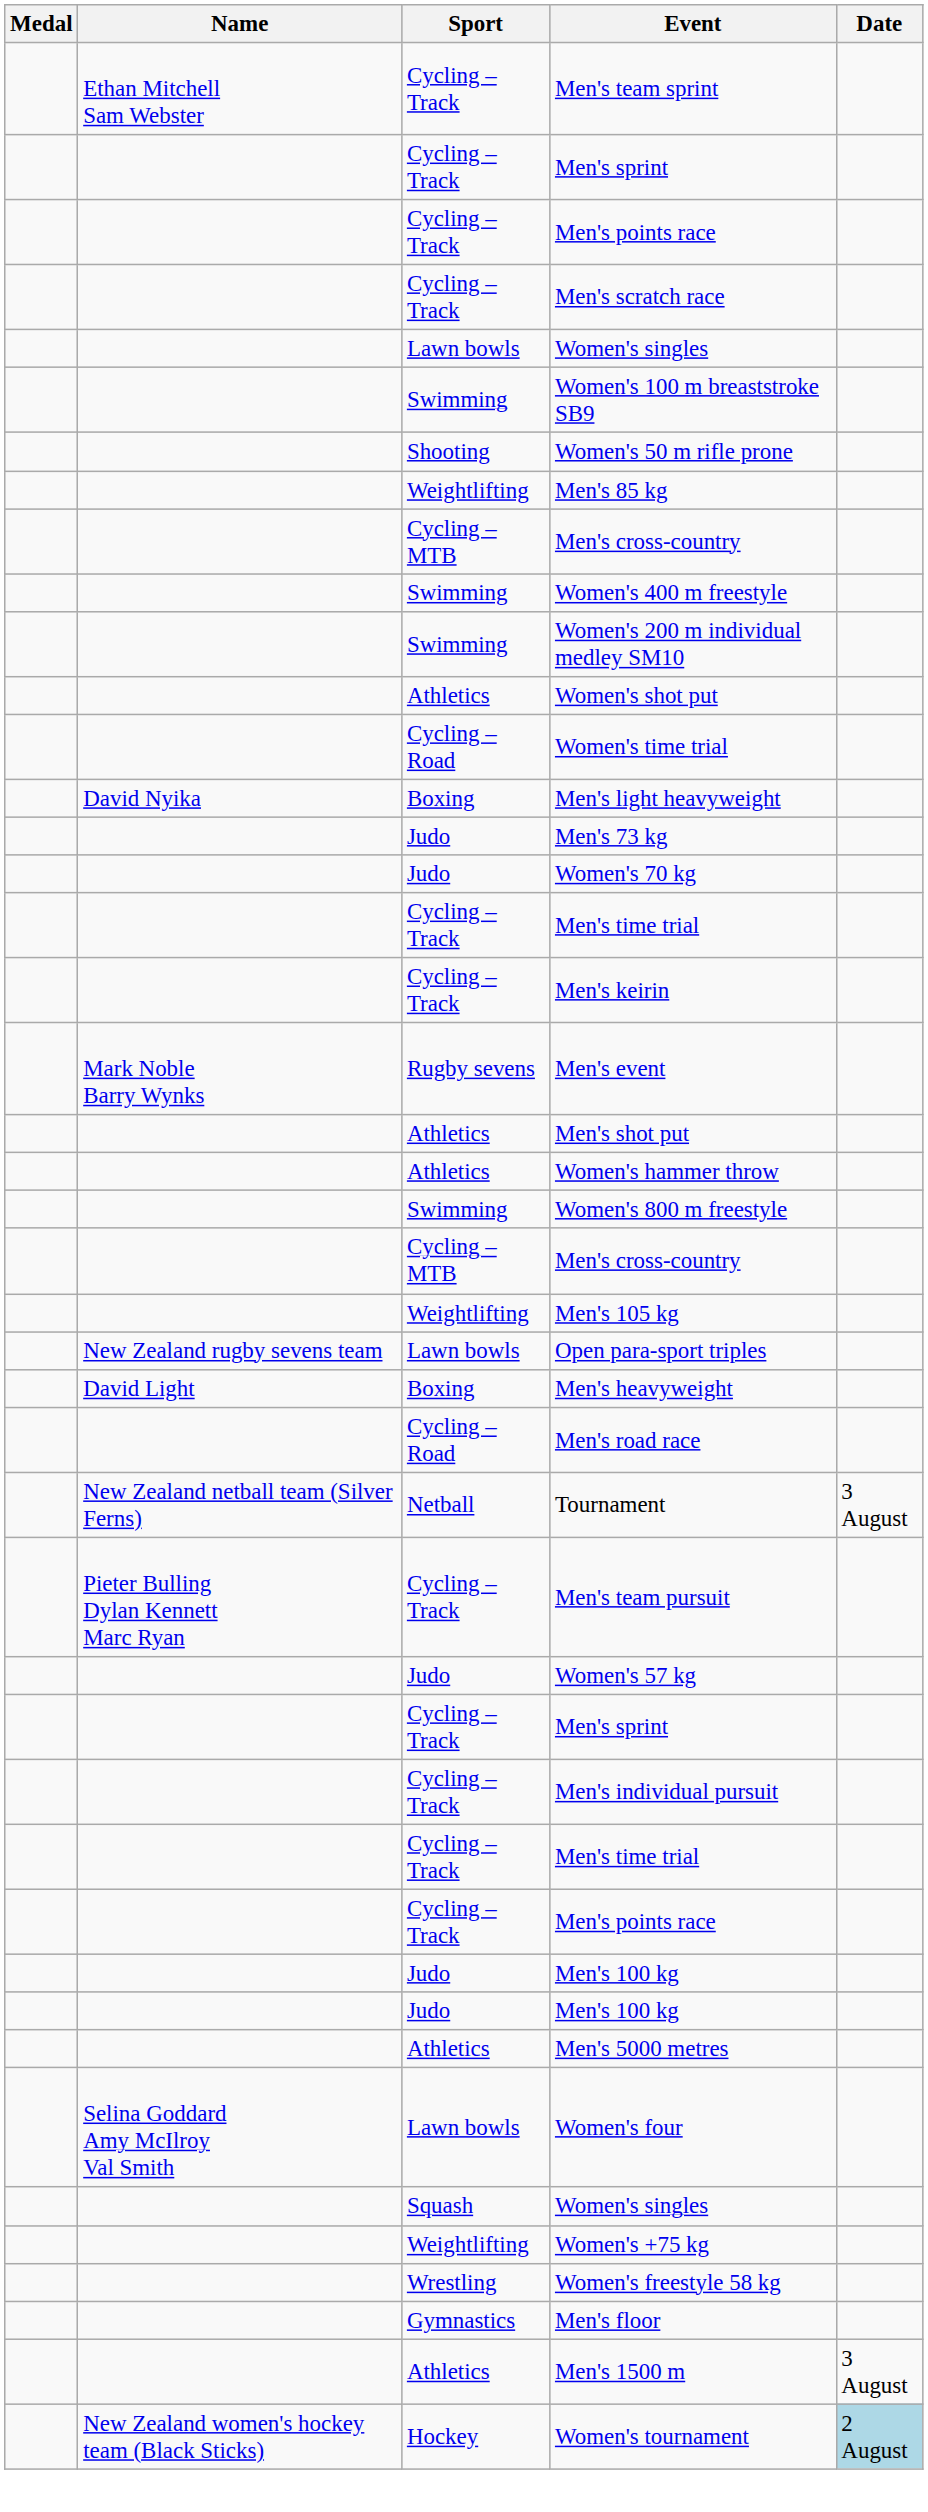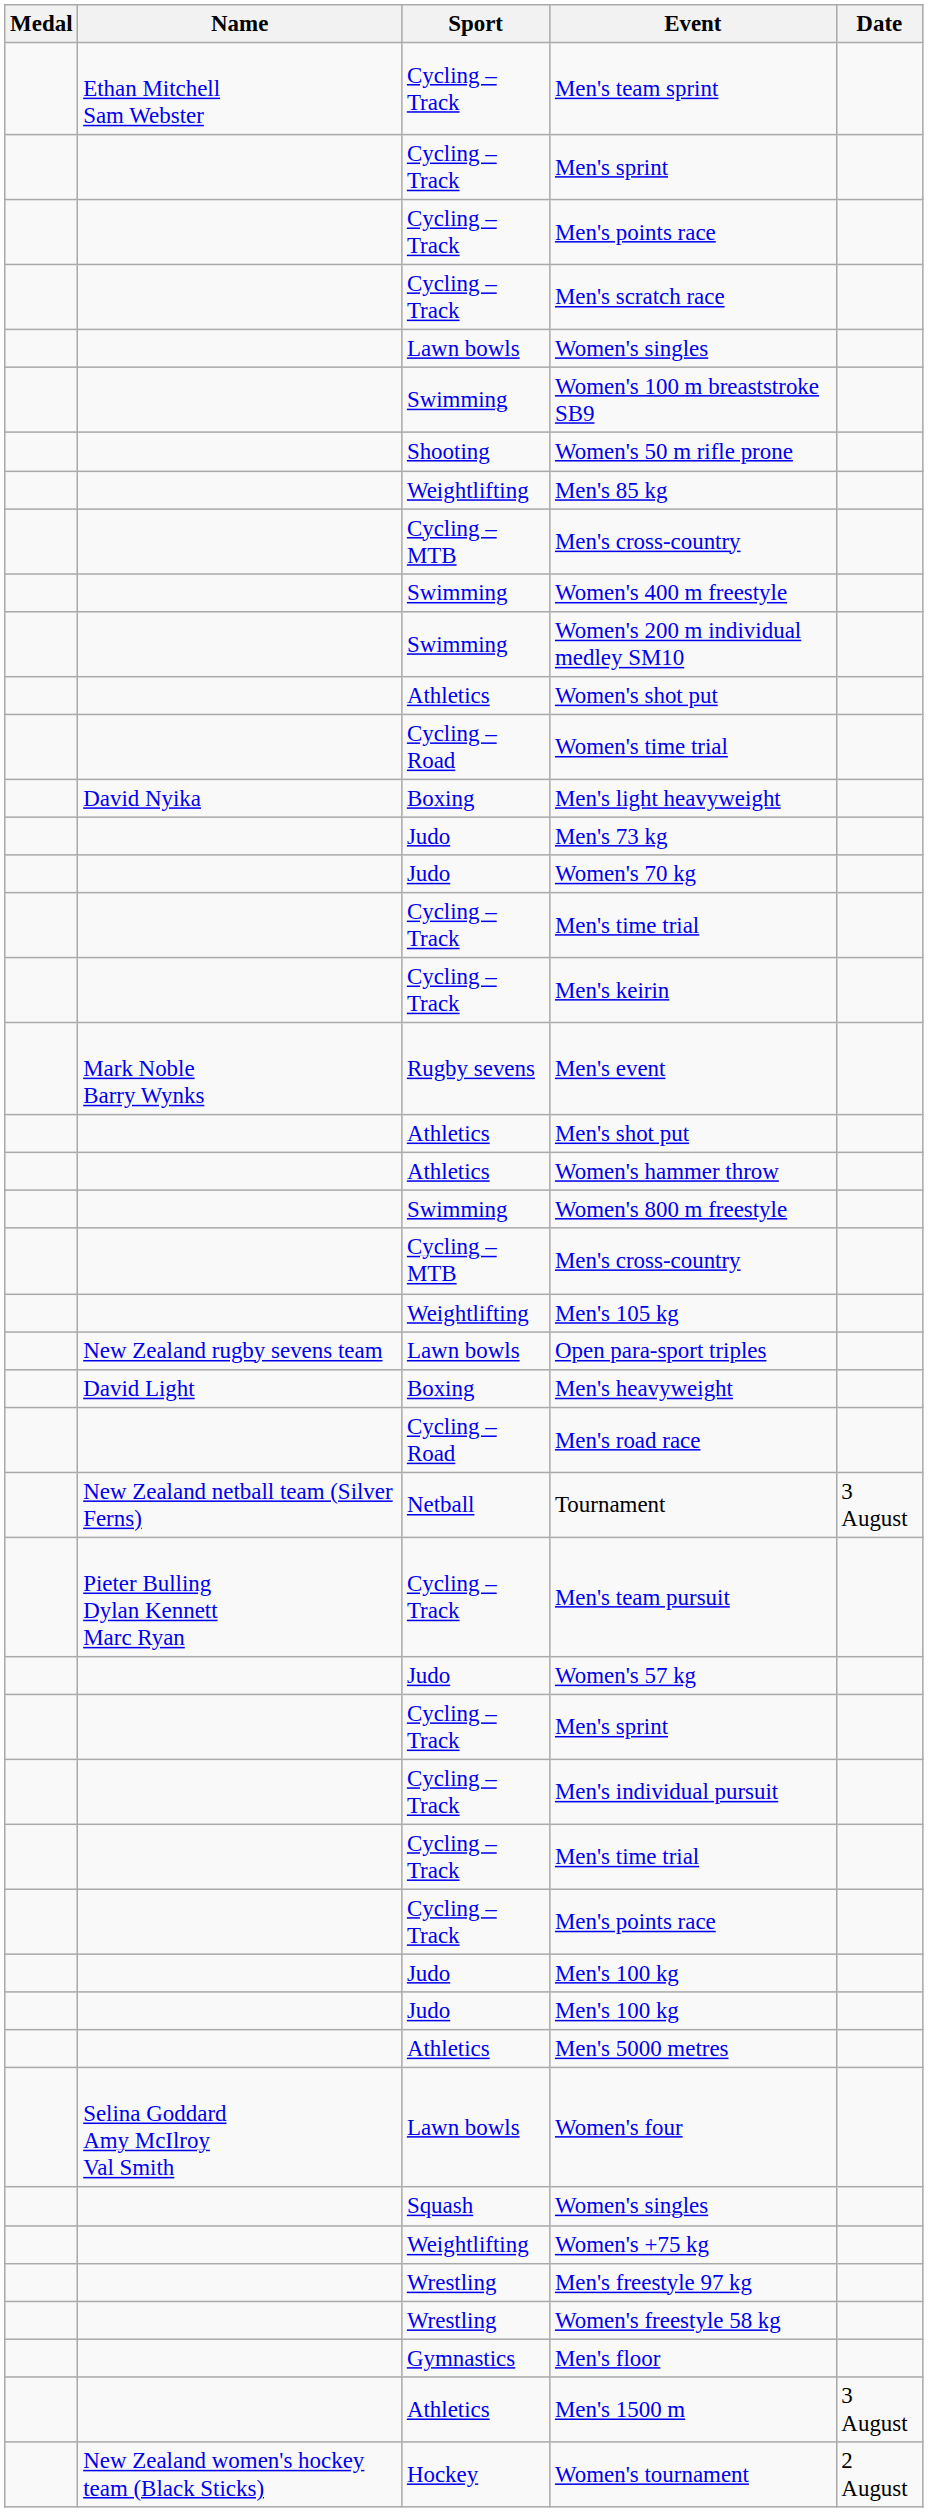 <table class="wikitable sortable" style="font-size: 95%;">
 <tr>
 <th>Medal</th>
 <th>Name</th>
 <th>Sport</th>
 <th>Event</th>
 <th>Date</th>
 </tr>
 <tr>
 <td></td>
 <td><br><a href='#'>Ethan Mitchell</a><br><a href='#'>Sam Webster</a></td>
 <td><a href='#'>Cycling – Track</a></td>
 <td><a href='#'>Men's team sprint</a></td>
 <td></td>
 </tr>
 <tr>
 <td></td>
 <td></td>
 <td><a href='#'>Cycling – Track</a></td>
 <td><a href='#'>Men's sprint</a></td>
 <td></td>
 </tr>
 <tr>
 <td></td>
 <td></td>
 <td><a href='#'>Cycling – Track</a></td>
 <td><a href='#'>Men's points race</a></td>
 <td></td>
 </tr>
 <tr>
 <td></td>
 <td></td>
 <td><a href='#'>Cycling – Track</a></td>
 <td><a href='#'>Men's scratch race</a></td>
 <td></td>
 </tr>
 <tr>
 <td></td>
 <td></td>
 <td><a href='#'>Lawn bowls</a></td>
 <td><a href='#'>Women's singles</a></td>
 <td></td>
 </tr>
 <tr>
 <td></td>
 <td></td>
 <td><a href='#'>Swimming</a></td>
 <td><a href='#'>Women's 100 m breaststroke SB9</a></td>
 <td></td>
 </tr>
 <tr>
 <td></td>
 <td></td>
 <td><a href='#'>Shooting</a></td>
 <td><a href='#'>Women's 50 m rifle prone</a></td>
 <td></td>
 </tr>
 <tr>
 <td></td>
 <td></td>
 <td><a href='#'>Weightlifting</a></td>
 <td><a href='#'>Men's 85 kg</a></td>
 <td></td>
 </tr>
 <tr>
 <td></td>
 <td></td>
 <td><a href='#'>Cycling – MTB</a></td>
 <td><a href='#'>Men's cross-country</a></td>
 <td></td>
 </tr>
 <tr>
 <td></td>
 <td></td>
 <td><a href='#'>Swimming</a></td>
 <td><a href='#'>Women's 400 m freestyle</a></td>
 <td></td>
 </tr>
 <tr>
 <td></td>
 <td></td>
 <td><a href='#'>Swimming</a></td>
 <td><a href='#'>Women's 200 m individual medley SM10</a></td>
 <td></td>
 </tr>
 <tr>
 <td></td>
 <td></td>
 <td><a href='#'>Athletics</a></td>
 <td><a href='#'>Women's shot put</a></td>
 <td></td>
 </tr>
 <tr>
 <td></td>
 <td></td>
 <td><a href='#'>Cycling – Road</a></td>
 <td><a href='#'>Women's time trial</a></td>
 <td></td>
 </tr>
 <tr>
 <td></td>
 <td><a href='#'>David Nyika</a></td>
 <td><a href='#'>Boxing</a></td>
 <td><a href='#'>Men's light heavyweight</a></td>
 <td></td>
 </tr>
 <tr>
 <td></td>
 <td></td>
 <td><a href='#'>Judo</a></td>
 <td><a href='#'>Men's 73 kg</a></td>
 <td></td>
 </tr>
 <tr>
 <td></td>
 <td></td>
 <td><a href='#'>Judo</a></td>
 <td><a href='#'>Women's 70 kg</a></td>
 <td></td>
 </tr>
 <tr>
 <td></td>
 <td></td>
 <td><a href='#'>Cycling – Track</a></td>
 <td><a href='#'>Men's time trial</a></td>
 <td></td>
 </tr>
 <tr>
 <td></td>
 <td></td>
 <td><a href='#'>Cycling – Track</a></td>
 <td><a href='#'>Men's keirin</a></td>
 <td></td>
 </tr>
 <tr>
 <td></td>
 <td><br><a href='#'>Mark Noble</a><br><a href='#'>Barry Wynks</a></td>
 <td><a href='#'>Rugby sevens</a></td>
 <td><a href='#'>Men's event</a></td>
 <td></td>
 </tr>
 <tr>
 <td></td>
 <td></td>
 <td><a href='#'>Athletics</a></td>
 <td><a href='#'>Men's shot put</a></td>
 <td></td>
 </tr>
 <tr>
 <td></td>
 <td></td>
 <td><a href='#'>Athletics</a></td>
 <td><a href='#'>Women's hammer throw</a></td>
 <td></td>
 </tr>
 <tr>
 <td></td>
 <td></td>
 <td><a href='#'>Swimming</a></td>
 <td><a href='#'>Women's 800 m freestyle</a></td>
 <td></td>
 </tr>
 <tr>
 <td></td>
 <td></td>
 <td><a href='#'>Cycling – MTB</a></td>
 <td><a href='#'>Men's cross-country</a></td>
 <td></td>
 </tr>
 <tr>
 <td></td>
 <td></td>
 <td><a href='#'>Weightlifting</a></td>
 <td><a href='#'>Men's 105 kg</a></td>
 <td></td>
 </tr>
 <tr>
 <td></td>
 <td><a href='#'>New Zealand rugby sevens team</a><br></td>
 <td><a href='#'>Lawn bowls</a></td>
 <td><a href='#'>Open para-sport triples</a></td>
 <td></td>
 </tr>
 <tr>
 <td></td>
 <td><a href='#'>David Light</a></td>
 <td><a href='#'>Boxing</a></td>
 <td><a href='#'>Men's heavyweight</a></td>
 <td></td>
 </tr>
 <tr>
 <td></td>
 <td></td>
 <td><a href='#'>Cycling – Road</a></td>
 <td><a href='#'>Men's road race</a></td>
 <td></td>
 </tr>
 <tr>
 <td></td>
 <td><a href='#'>New Zealand netball team (Silver Ferns)</a><br></td>
 <td><a href='#'>Netball</a></td>
 <td>Tournament</td>
 <td>3 August</td>
 </tr>
 <tr>
 <td></td>
 <td><br><a href='#'>Pieter Bulling</a><br><a href='#'>Dylan Kennett</a><br><a href='#'>Marc Ryan</a></td>
 <td><a href='#'>Cycling – Track</a></td>
 <td><a href='#'>Men's team pursuit</a></td>
 <td></td>
 </tr>
 <tr>
 <td></td>
 <td></td>
 <td><a href='#'>Judo</a></td>
 <td><a href='#'>Women's 57 kg</a></td>
 <td></td>
 </tr>
 <tr>
 <td></td>
 <td></td>
 <td><a href='#'>Cycling – Track</a></td>
 <td><a href='#'>Men's sprint</a></td>
 <td></td>
 </tr>
 <tr>
 <td></td>
 <td></td>
 <td><a href='#'>Cycling – Track</a></td>
 <td><a href='#'>Men's individual pursuit</a></td>
 <td></td>
 </tr>
 <tr>
 <td></td>
 <td></td>
 <td><a href='#'>Cycling – Track</a></td>
 <td><a href='#'>Men's time trial</a></td>
 <td></td>
 </tr>
 <tr>
 <td></td>
 <td></td>
 <td><a href='#'>Cycling – Track</a></td>
 <td><a href='#'>Men's points race</a></td>
 <td></td>
 </tr>
 <tr>
 <td></td>
 <td></td>
 <td><a href='#'>Judo</a></td>
 <td><a href='#'>Men's 100 kg</a></td>
 <td></td>
 </tr>
 <tr>
 <td></td>
 <td></td>
 <td><a href='#'>Judo</a></td>
 <td><a href='#'>Men's 100 kg</a></td>
 <td></td>
 </tr>
 <tr>
 <td></td>
 <td></td>
 <td><a href='#'>Athletics</a></td>
 <td><a href='#'>Men's 5000 metres</a></td>
 <td></td>
 </tr>
 <tr>
 <td></td>
 <td><br><a href='#'>Selina Goddard</a><br><a href='#'>Amy McIlroy</a><br><a href='#'>Val Smith</a></td>
 <td><a href='#'>Lawn bowls</a></td>
 <td><a href='#'>Women's four</a></td>
 <td></td>
 </tr>
 <tr>
 <td></td>
 <td></td>
 <td><a href='#'>Squash</a></td>
 <td><a href='#'>Women's singles</a></td>
 <td></td>
 </tr>
 <tr>
 <td></td>
 <td></td>
 <td><a href='#'>Weightlifting</a></td>
 <td><a href='#'>Women's +75 kg</a></td>
 <td></td>
 </tr>
 <tr>
 <td></td>
 <td></td>
 <td><a href='#'>Wrestling</a></td>
+<td><a href='#'>Men's freestyle 97 kg</a></td>
+<td></td>
+</tr>
+<tr>
+<td></td>
+<td></td>
+<td><a href='#'>Wrestling</a></td>
 <td><a href='#'>Women's freestyle 58 kg</a></td>
 <td></td>
 </tr>
 <tr>
 <td></td>
 <td></td>
 <td><a href='#'>Gymnastics</a></td>
 <td><a href='#'>Men's floor</a></td>
 <td></td>
 </tr>
 <tr>
 <td></td>
 <td></td>
 <td><a href='#'>Athletics</a></td>
 <td><a href='#'>Men's 1500 m</a></td>
 <td>3 August</td>
 </tr>
 <tr>
 <td></td>
 <td><a href='#'>New Zealand women's hockey team (Black Sticks)</a><br></td>
 <td><a href='#'>Hockey</a></td>
 <td><a href='#'>Women's tournament</a></td>
-<td style="background: lightblue;">2 August</td>
+<td>2 August</td>
 </tr>
 </table>
